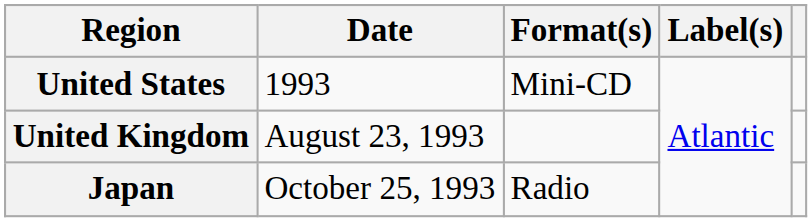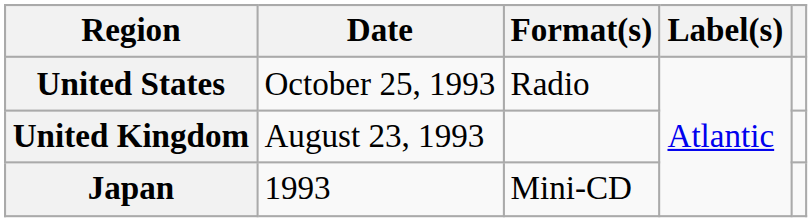 <table class="wikitable plainrowheaders">
 <tr>
 <th scope="col">Region</th>
 <th scope="col">Date</th>
 <th scope="col">Format(s)</th>
 <th scope="col">Label(s)</th>
 <th scope="col"></th>
 </tr>
 <tr>
 <th scope="row">United States</th>
-<td>1993</td>
-<td>Mini-CD</td>
+<td>October 25, 1993</td>
+<td>Radio</td>
 <td rowspan="3"><a href='#'>Atlantic</a></td>
 <td></td>
 </tr>
 <tr>
 <th scope="row">United Kingdom</th>
 <td>August 23, 1993</td>
 <td></td>
 <td></td>
 </tr>
 <tr>
 <th scope="row">Japan</th>
-<td>October 25, 1993</td>
-<td>Radio</td>
+<td>1993</td>
+<td>Mini-CD</td>
 <td></td>
 </tr>
 </table>
